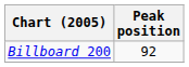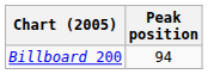 <table class="wikitable">
 <tr>
 <th>Chart (2005)</th>
 <th>Peak<br>position</th>
 </tr>
 <tr>
 <td><a href='#'><em>Billboard</em> 200</a></td>
-<td align="center">92</td>
+<td align="center">94</td>
 </tr>
 <tr>
 </tr>
 </table>
